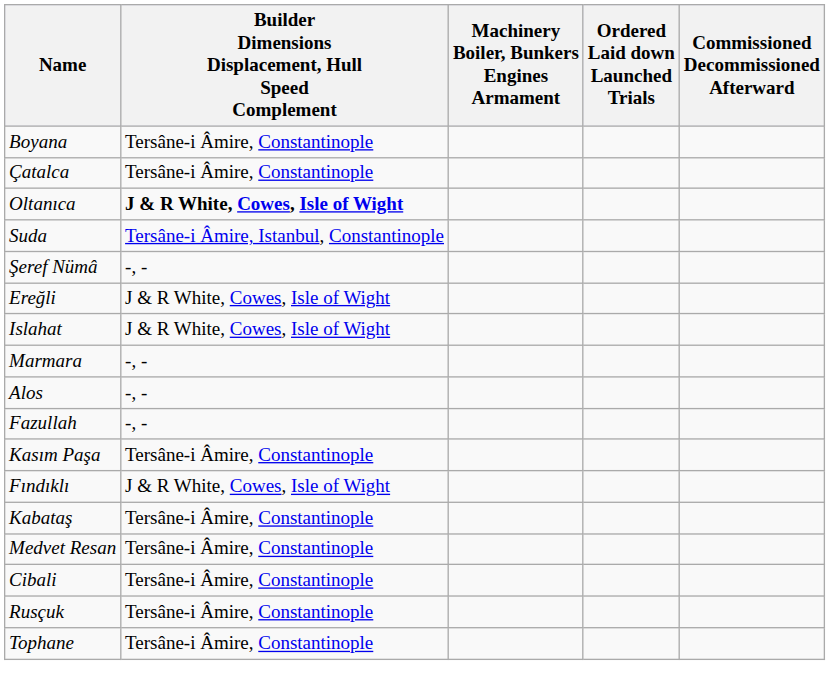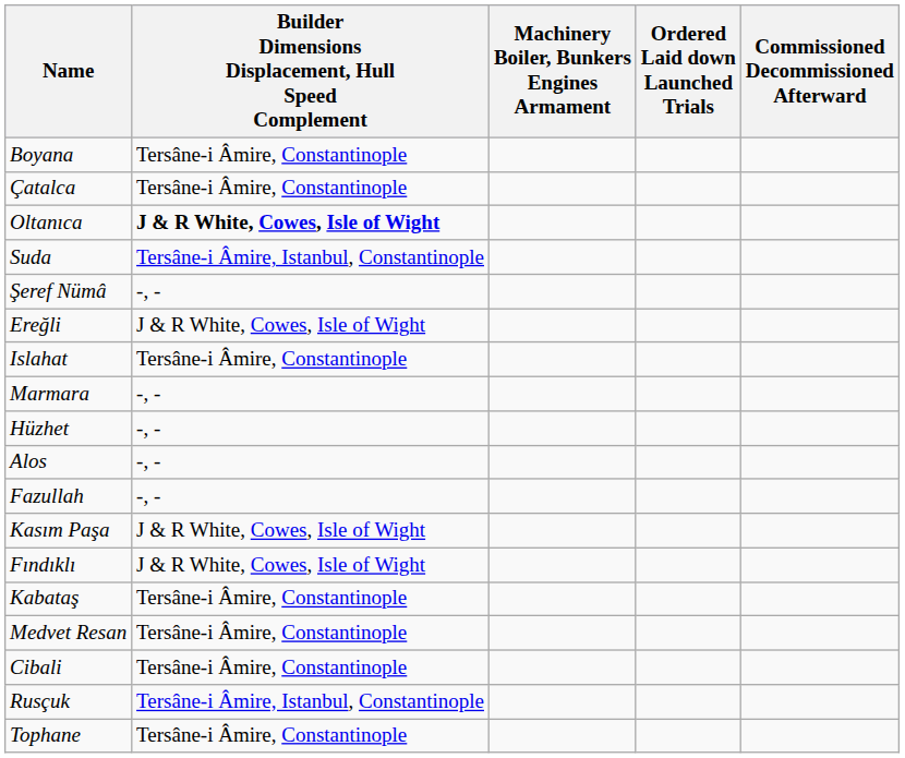 <table class="wikitable" style="font-size:90%;">
 <tr bgcolor="#e6e9ff">
 <th>Name</th>
 <th>Builder<br>Dimensions<br>Displacement, Hull<br>Speed<br>Complement</th>
 <th>Machinery<br>Boiler, Bunkers<br>Engines<br>Armament</th>
 <th>Ordered<br>Laid down<br>Launched<br>Trials</th>
 <th>Commissioned<br>Decommissioned<br>Afterward</th>
 </tr>
 <tr ---->
 <td><em>Boyana</em></td>
 <td> Tersâne-i Âmire,  <a href='#'>Constantinople</a></td>
 <td></td>
 <td></td>
 <td></td>
 </tr>
 <tr ---->
 <td><em>Çatalca</em></td>
 <td> Tersâne-i Âmire,  <a href='#'>Constantinople</a></td>
 <td></td>
 <td></td>
 <td></td>
 </tr>
 <tr ---->
 <td><em>Oltanıca</em></td>
 <td><strong> J & R White, <a href='#'>Cowes</a>, <a href='#'>Isle of Wight</a></strong></td>
 <td></td>
 <td></td>
 <td></td>
 </tr>
 <tr ---->
 <td><em>Suda</em></td>
 <td> <a href='#'>Tersâne-i Âmire, Istanbul</a>, <a href='#'>Constantinople</a></td>
 <td></td>
 <td></td>
 <td></td>
 </tr>
 <tr ---->
 <td><em>Şeref Nümâ</em></td>
 <td>-, -</td>
 <td></td>
 <td></td>
 <td></td>
 </tr>
 <tr ---->
 <td><em>Ereğli</em></td>
 <td> J & R White, <a href='#'>Cowes</a>, <a href='#'>Isle of Wight</a></td>
 <td></td>
 <td></td>
 <td></td>
 </tr>
 <tr ---->
 <td><em>Islahat</em></td>
-<td> J & R White, <a href='#'>Cowes</a>, <a href='#'>Isle of Wight</a></td>
+<td> Tersâne-i Âmire,  <a href='#'>Constantinople</a></td>
 <td></td>
 <td></td>
 <td></td>
 </tr>
 <tr ---->
 <td><em>Marmara</em></td>
+<td>-, -</td>
+<td></td>
+<td></td>
+<td></td>
+</tr>
+<tr ---->
+<td><em>Hüzhet</em></td>
 <td>-, -</td>
 <td></td>
 <td></td>
 <td></td>
 </tr>
 <tr ---->
 <td><em>Alos</em></td>
 <td>-, -</td>
 <td></td>
 <td></td>
 <td></td>
 </tr>
 <tr ---->
 <td><em>Fazullah</em></td>
 <td>-, -</td>
 <td></td>
 <td></td>
 <td></td>
 </tr>
 <tr ---->
 <td><em>Kasım Paşa</em></td>
-<td> Tersâne-i Âmire,  <a href='#'>Constantinople</a></td>
+<td> J & R White, <a href='#'>Cowes</a>, <a href='#'>Isle of Wight</a></td>
 <td></td>
 <td></td>
 <td></td>
 </tr>
 <tr ---->
 <td><em>Fındıklı</em></td>
 <td> J & R White, <a href='#'>Cowes</a>, <a href='#'>Isle of Wight</a></td>
 <td></td>
 <td></td>
 <td></td>
 </tr>
 <tr ---->
 <td><em>Kabataş</em></td>
 <td> Tersâne-i Âmire,  <a href='#'>Constantinople</a></td>
 <td></td>
 <td></td>
 <td></td>
 </tr>
 <tr ---->
 <td><em>Medvet Resan</em></td>
 <td> Tersâne-i Âmire,  <a href='#'>Constantinople</a></td>
 <td></td>
 <td></td>
 <td></td>
 </tr>
 <tr ---->
 <td><em>Cibali</em></td>
 <td> Tersâne-i Âmire,  <a href='#'>Constantinople</a></td>
 <td></td>
 <td></td>
 <td></td>
 </tr>
 <tr ---->
 <td><em>Rusçuk</em></td>
-<td> Tersâne-i Âmire,  <a href='#'>Constantinople</a></td>
+<td> <a href='#'>Tersâne-i Âmire, Istanbul</a>, <a href='#'>Constantinople</a></td>
 <td></td>
 <td></td>
 <td></td>
 </tr>
 <tr ---->
 <td><em>Tophane</em></td>
 <td> Tersâne-i Âmire,  <a href='#'>Constantinople</a></td>
 <td></td>
 <td></td>
 <td></td>
 </tr>
 </table>
